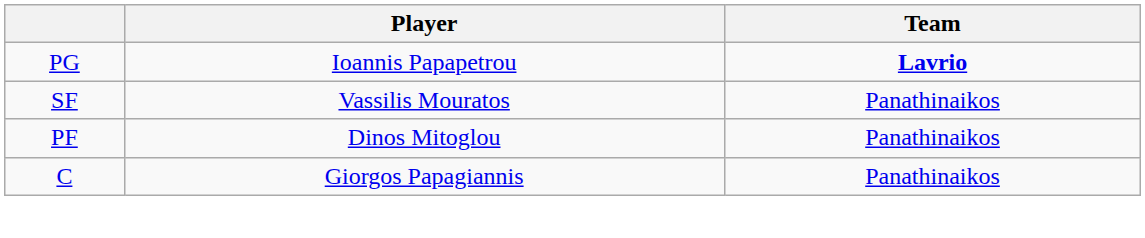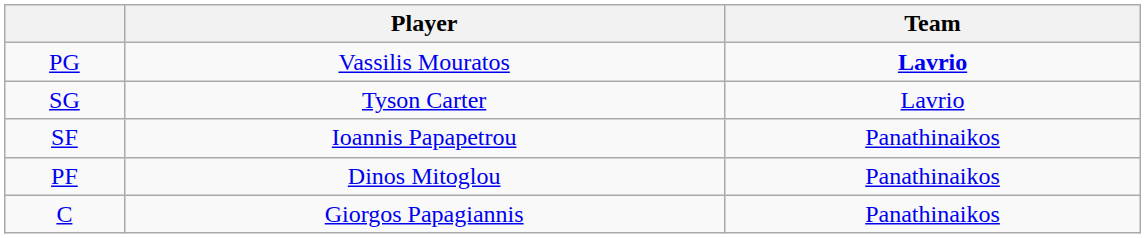 <table class="wikitable" style="text-align: center;" width="60%">
 <tr>
 <th style="text-align:center;"></th>
 <th style="text-align:center;">Player</th>
 <th style="text-align:center;">Team</th>
 </tr>
 <tr>
 <td style="text-align:center;"><a href='#'>PG</a></td>
-<td> <a href='#'>Ioannis Papapetrou</a></td>
+<td> <a href='#'>Vassilis Mouratos</a></td>
 <td><strong><a href='#'>Lavrio</a></strong></td>
 </tr>
 <tr>
+<td style="text-align:center;"><a href='#'>SG</a></td>
+<td> <a href='#'>Tyson Carter</a></td>
+<td><a href='#'>Lavrio</a></td>
+</tr>
+<tr>
 <td style="text-align:center;"><a href='#'>SF</a></td>
-<td> <a href='#'>Vassilis Mouratos</a></td>
+<td> <a href='#'>Ioannis Papapetrou</a></td>
 <td><a href='#'>Panathinaikos</a></td>
 </tr>
 <tr>
 <td style="text-align:center;"><a href='#'>PF</a></td>
 <td> <a href='#'>Dinos Mitoglou</a></td>
 <td><a href='#'>Panathinaikos</a></td>
 </tr>
 <tr>
 <td style="text-align:center;"><a href='#'>C</a></td>
 <td> <a href='#'>Giorgos Papagiannis</a></td>
 <td><a href='#'>Panathinaikos</a></td>
 </tr>
 </table>
